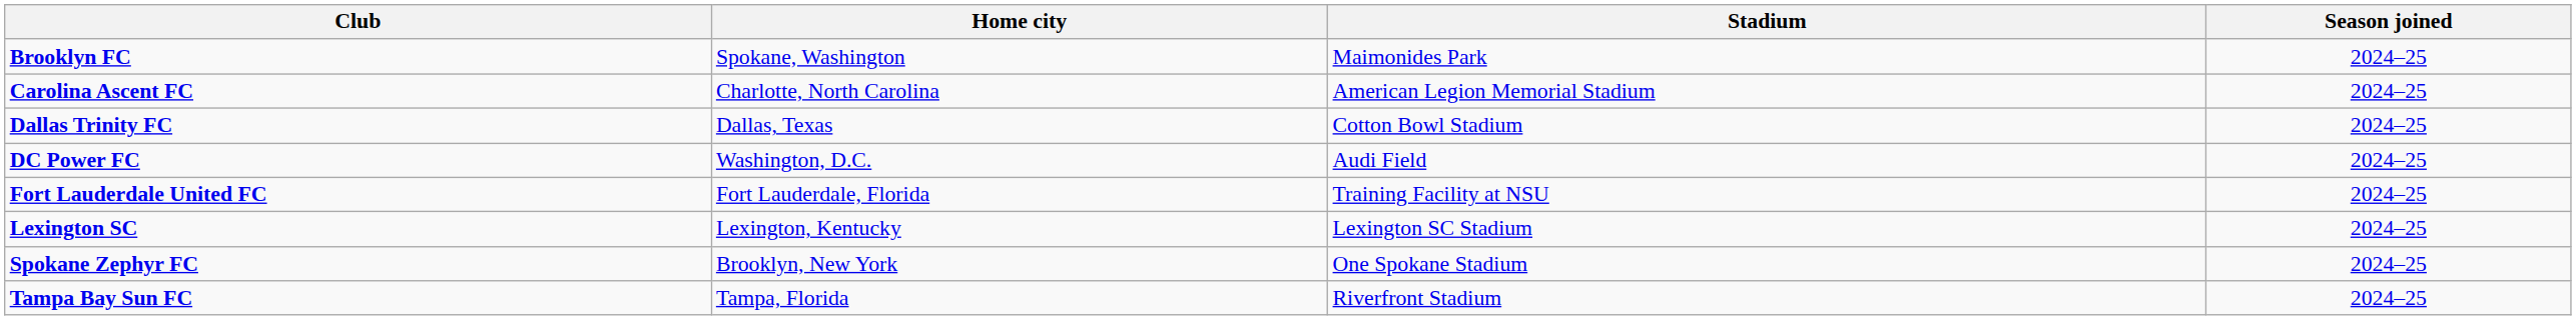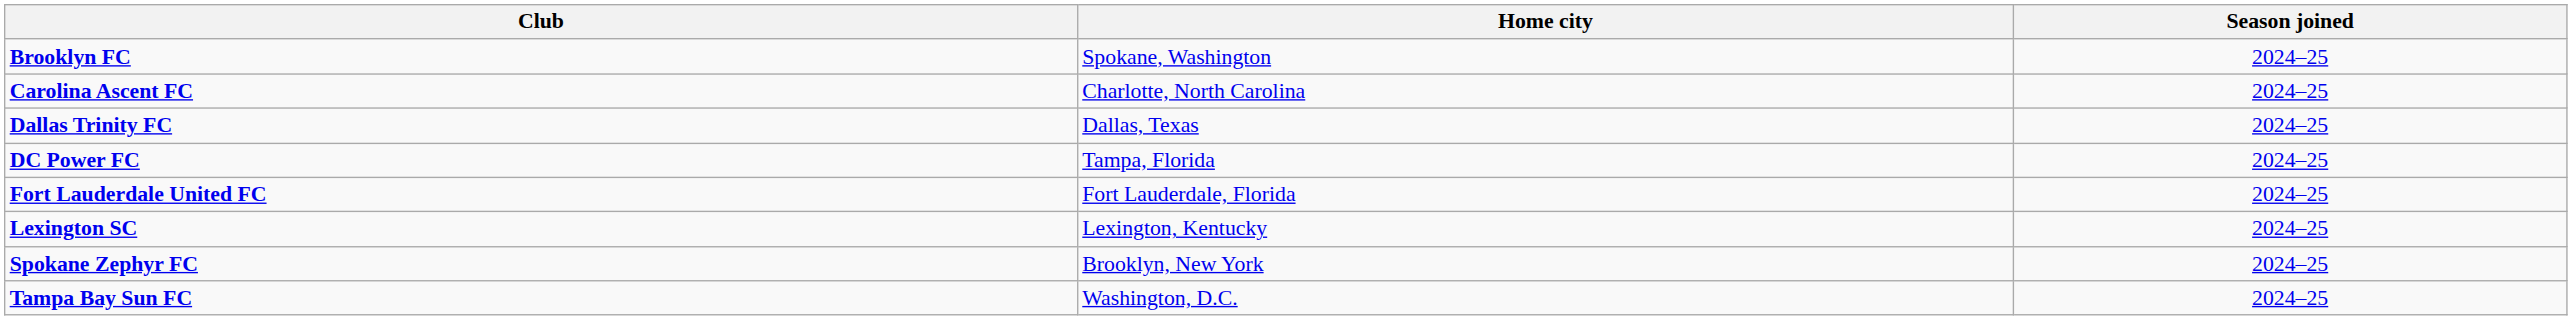 <table class="wikitable sortable" width=95% style="font-size:100%">
 <tr>
 <th>Club</th>
 <th>Home city</th>
-<th>Stadium</th>
 <th>Season joined</th>
 </tr>
 <tr>
 <td style="text-align:left;"><a href='#'><strong>Brooklyn FC</strong></a></td>
 <td><a href='#'>Spokane, Washington</a></td>
-<td><a href='#'>Maimonides Park</a></td>
 <td align="center"><a href='#'>2024–25</a></td>
 </tr>
 <tr>
 <td style="text-align:left;"><strong><a href='#'>Carolina Ascent FC</a></strong></td>
 <td><a href='#'>Charlotte, North Carolina</a></td>
-<td><a href='#'>American Legion Memorial Stadium</a></td>
 <td align="center"><a href='#'>2024–25</a></td>
 </tr>
 <tr>
 <td style="text-align:left;"><strong><a href='#'>Dallas Trinity FC</a></strong></td>
 <td><a href='#'>Dallas, Texas</a></td>
-<td><a href='#'>Cotton Bowl Stadium</a></td>
 <td align="center"><a href='#'>2024–25</a></td>
 </tr>
 <tr>
 <td style="text-align:left;"><strong><a href='#'>DC Power FC</a></strong></td>
-<td><a href='#'>Washington, D.C.</a></td>
-<td><a href='#'>Audi Field</a></td>
+<td><a href='#'>Tampa, Florida</a></td>
 <td align="center"><a href='#'>2024–25</a></td>
 </tr>
 <tr>
 <td style="text-align:left;"><strong><a href='#'>Fort Lauderdale United FC</a></strong></td>
 <td><a href='#'>Fort Lauderdale, Florida</a></td>
-<td><a href='#'>Training Facility at NSU</a></td>
 <td align="center"><a href='#'>2024–25</a></td>
 </tr>
 <tr>
 <td style="text-align:left;"><strong><a href='#'>Lexington SC</a></strong></td>
 <td><a href='#'>Lexington, Kentucky</a></td>
-<td><a href='#'>Lexington SC Stadium</a></td>
 <td align="center"><a href='#'>2024–25</a></td>
 </tr>
 <tr>
 <td style="text-align:left;"><strong><a href='#'>Spokane Zephyr FC</a></strong></td>
 <td><a href='#'>Brooklyn, New York</a></td>
-<td><a href='#'>One Spokane Stadium</a></td>
 <td align="center"><a href='#'>2024–25</a></td>
 </tr>
 <tr>
 <td style="text-align:left;"><strong><a href='#'>Tampa Bay Sun FC</a></strong></td>
-<td><a href='#'>Tampa, Florida</a></td>
-<td><a href='#'>Riverfront Stadium</a></td>
+<td><a href='#'>Washington, D.C.</a></td>
 <td align="center"><a href='#'>2024–25</a></td>
 </tr>
 </table>
